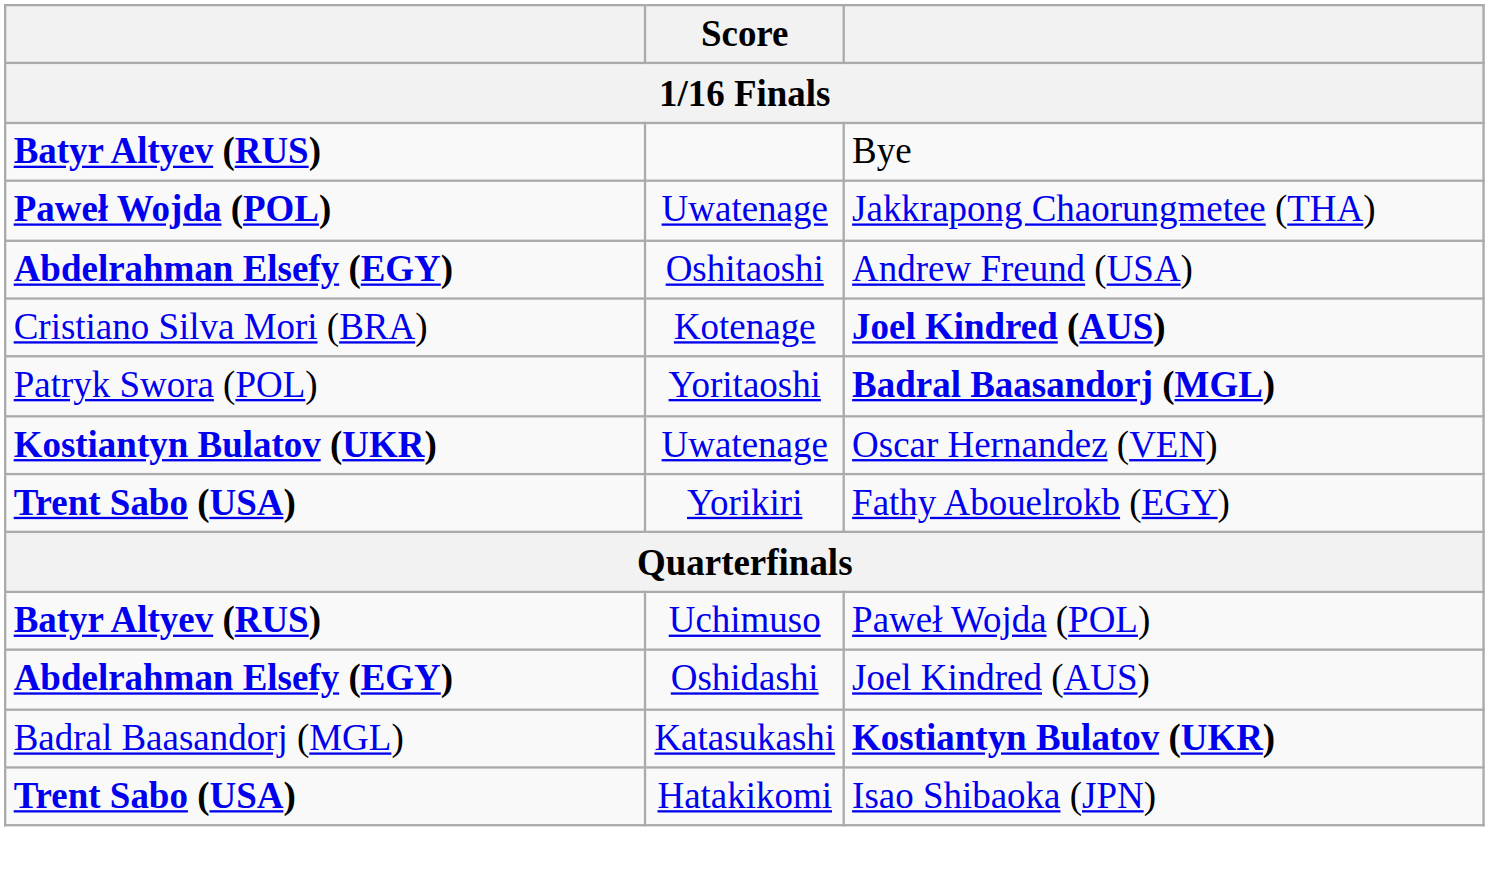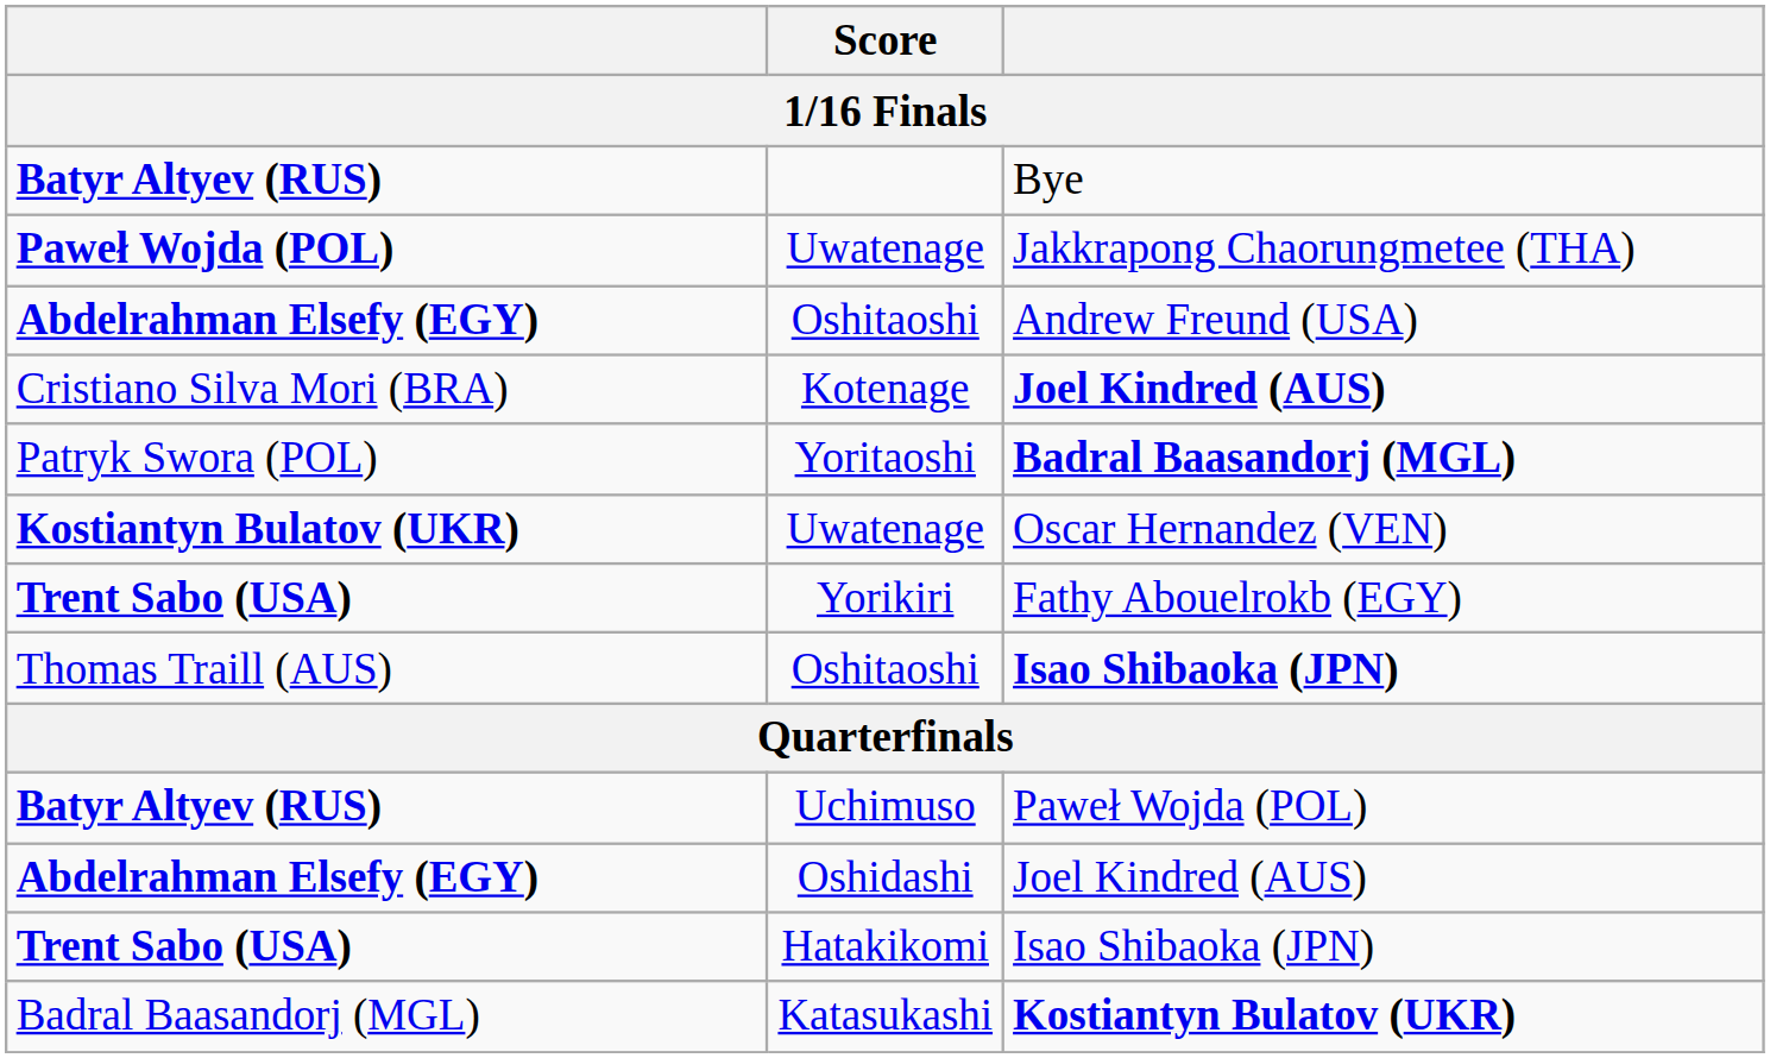 <table class="wikitable" style="text-align: left; ">
 <tr>
 <th align="right" width="270"></th>
 <th width="65">Score</th>
 <th align="left" width="270"></th>
 </tr>
 <tr>
 <th colspan=3>1/16 Finals</th>
 </tr>
 <tr>
 <td><strong> <a href='#'>Batyr Altyev</a> (<a href='#'>RUS</a>)</strong></td>
 <td align="center"></td>
 <td>Bye</td>
 </tr>
 <tr>
 <td><strong> <a href='#'>Paweł Wojda</a> (<a href='#'>POL</a>)</strong></td>
 <td align="center"><a href='#'>Uwatenage</a></td>
 <td> <a href='#'>Jakkrapong Chaorungmetee</a> (<a href='#'>THA</a>)</td>
 </tr>
 <tr>
 <td><strong> <a href='#'>Abdelrahman Elsefy</a> (<a href='#'>EGY</a>)</strong></td>
 <td align="center"><a href='#'>Oshitaoshi</a></td>
 <td> <a href='#'>Andrew Freund</a> (<a href='#'>USA</a>)</td>
 </tr>
 <tr>
 <td> <a href='#'>Cristiano Silva Mori</a> (<a href='#'>BRA</a>)</td>
 <td align="center"><a href='#'>Kotenage</a></td>
 <td><strong> <a href='#'>Joel Kindred</a> (<a href='#'>AUS</a>)</strong></td>
 </tr>
 <tr>
 <td> <a href='#'>Patryk Swora</a> (<a href='#'>POL</a>)</td>
 <td align="center"><a href='#'>Yoritaoshi</a></td>
 <td><strong> <a href='#'>Badral Baasandorj</a> (<a href='#'>MGL</a>)</strong></td>
 </tr>
 <tr>
 <td><strong> <a href='#'>Kostiantyn Bulatov</a> (<a href='#'>UKR</a>)</strong></td>
 <td align="center"><a href='#'>Uwatenage</a></td>
 <td> <a href='#'>Oscar Hernandez</a> (<a href='#'>VEN</a>)</td>
 </tr>
 <tr>
 <td><strong> <a href='#'>Trent Sabo</a> (<a href='#'>USA</a>)</strong></td>
 <td align="center"><a href='#'>Yorikiri</a></td>
 <td> <a href='#'>Fathy Abouelrokb</a> (<a href='#'>EGY</a>)</td>
 </tr>
 <tr>
+<td> <a href='#'>Thomas Traill</a> (<a href='#'>AUS</a>)</td>
+<td align="center"><a href='#'>Oshitaoshi</a></td>
+<td><strong> <a href='#'>Isao Shibaoka</a> (<a href='#'>JPN</a>)</strong></td>
+</tr>
+<tr>
 <th colspan=3>Quarterfinals</th>
 </tr>
 <tr>
 <td><strong> <a href='#'>Batyr Altyev</a> (<a href='#'>RUS</a>)</strong></td>
 <td align="center"><a href='#'>Uchimuso</a></td>
 <td> <a href='#'>Paweł Wojda</a> (<a href='#'>POL</a>)</td>
 </tr>
 <tr>
 <td><strong> <a href='#'>Abdelrahman Elsefy</a> (<a href='#'>EGY</a>)</strong></td>
 <td align="center"><a href='#'>Oshidashi</a></td>
 <td> <a href='#'>Joel Kindred</a> (<a href='#'>AUS</a>)</td>
 </tr>
 <tr>
+<td><strong> <a href='#'>Trent Sabo</a> (<a href='#'>USA</a>)</strong></td>
+<td align="center"><a href='#'>Hatakikomi</a></td>
+<td> <a href='#'>Isao Shibaoka</a> (<a href='#'>JPN</a>)</td>
+</tr>
+<tr>
 <td> <a href='#'>Badral Baasandorj</a> (<a href='#'>MGL</a>)</td>
 <td align="center"><a href='#'>Katasukashi</a></td>
 <td><strong> <a href='#'>Kostiantyn Bulatov</a> (<a href='#'>UKR</a>)</strong></td>
 </tr>
-<tr>
-<td><strong> <a href='#'>Trent Sabo</a> (<a href='#'>USA</a>)</strong></td>
-<td align="center"><a href='#'>Hatakikomi</a></td>
-<td> <a href='#'>Isao Shibaoka</a> (<a href='#'>JPN</a>)</td>
-</tr>
 </table>
